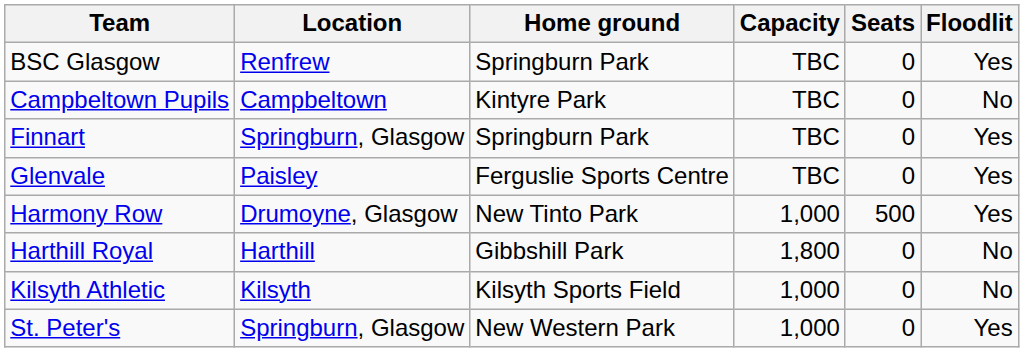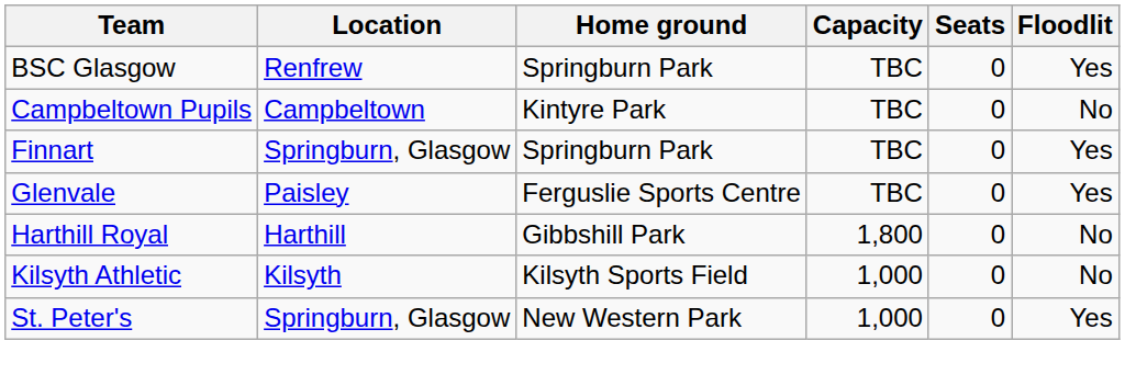 <table class="wikitable sortable">
 <tr>
 <th>Team</th>
 <th>Location</th>
 <th>Home ground</th>
 <th data-sort-type="number">Capacity</th>
 <th data-sort-type="number">Seats</th>
 <th>Floodlit</th>
 </tr>
 <tr>
 <td>BSC Glasgow</td>
 <td><a href='#'>Renfrew</a></td>
 <td>Springburn Park</td>
 <td align=right>TBC</td>
 <td align=right>0</td>
 <td align=right>Yes</td>
 </tr>
 <tr>
 <td><a href='#'>Campbeltown Pupils</a></td>
 <td><a href='#'>Campbeltown</a></td>
 <td>Kintyre Park</td>
 <td align=right>TBC</td>
 <td align=right>0</td>
 <td align=right>No</td>
 </tr>
 <tr>
 <td><a href='#'>Finnart</a></td>
 <td><a href='#'>Springburn</a>, Glasgow</td>
 <td>Springburn Park</td>
 <td align=right>TBC</td>
 <td align=right>0</td>
 <td align=right>Yes</td>
 </tr>
 <tr>
 <td><a href='#'>Glenvale</a></td>
 <td><a href='#'>Paisley</a></td>
 <td>Ferguslie Sports Centre</td>
 <td align=right>TBC</td>
 <td align=right>0</td>
 <td align=right>Yes</td>
 </tr>
 <tr>
-<td><a href='#'>Harmony Row</a></td>
-<td><a href='#'>Drumoyne</a>, Glasgow</td>
-<td>New Tinto Park</td>
-<td align=right>1,000</td>
-<td align=right>500</td>
-<td align=right>Yes</td>
-</tr>
-<tr>
 <td><a href='#'>Harthill Royal</a></td>
 <td><a href='#'>Harthill</a></td>
 <td>Gibbshill Park</td>
 <td align=right>1,800</td>
 <td align=right>0</td>
 <td align=right>No</td>
 </tr>
 <tr>
 <td><a href='#'>Kilsyth Athletic</a></td>
 <td><a href='#'>Kilsyth</a></td>
 <td>Kilsyth Sports Field</td>
 <td align=right>1,000</td>
 <td align=right>0</td>
 <td align=right>No</td>
 </tr>
 <tr>
 <td><a href='#'>St. Peter's</a></td>
 <td><a href='#'>Springburn</a>, Glasgow</td>
 <td>New Western Park</td>
 <td align=right>1,000</td>
 <td align=right>0</td>
 <td align=right>Yes</td>
 </tr>
 </table>
